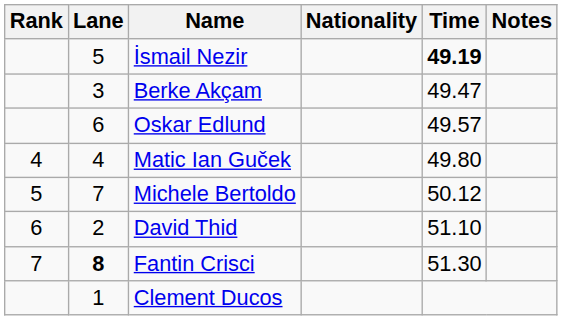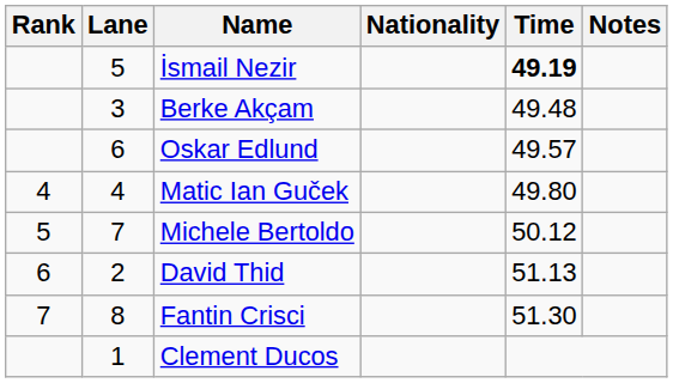 <table class="wikitable sortable" style="text-align:center">
 <tr>
 <th>Rank</th>
 <th>Lane</th>
 <th>Name</th>
 <th>Nationality</th>
 <th>Time</th>
 <th>Notes</th>
 </tr>
 <tr>
 <td></td>
 <td>5</td>
 <td align=left><a href='#'>İsmail Nezir</a></td>
 <td align=left></td>
 <td><strong>49.19</strong></td>
 <td></td>
 </tr>
 <tr>
 <td></td>
 <td>3</td>
 <td align=left><a href='#'>Berke Akçam</a></td>
 <td align=left></td>
-<td>49.47</td>
+<td>49.48</td>
 <td></td>
 </tr>
 <tr>
 <td></td>
 <td>6</td>
 <td align=left><a href='#'>Oskar Edlund</a></td>
 <td align=left></td>
 <td>49.57</td>
 <td></td>
 </tr>
 <tr>
 <td>4</td>
 <td>4</td>
 <td align=left><a href='#'>Matic Ian Guček</a></td>
 <td align=left></td>
 <td>49.80</td>
 <td></td>
 </tr>
 <tr>
 <td>5</td>
 <td>7</td>
 <td align=left><a href='#'>Michele Bertoldo</a></td>
 <td align=left></td>
 <td>50.12</td>
 <td></td>
 </tr>
 <tr>
 <td>6</td>
 <td>2</td>
 <td align=left><a href='#'>David Thid</a></td>
 <td align=left></td>
-<td>51.10</td>
+<td>51.13</td>
 <td></td>
 </tr>
 <tr>
 <td>7</td>
-<td><strong>8</strong></td>
+<td>8</td>
 <td align=left><a href='#'>Fantin Crisci</a></td>
 <td align=left></td>
 <td>51.30</td>
 <td></td>
 </tr>
 <tr>
 <td></td>
 <td>1</td>
 <td align=left><a href='#'>Clement Ducos</a></td>
 <td align=left></td>
 <td colspan=2></td>
 </tr>
 </table>
